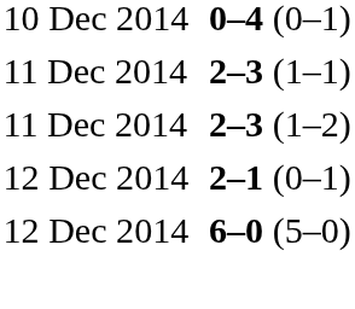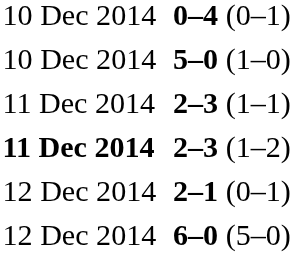 <table style="font-size:90%; margin: 0 auto;">
 <tr>
 <td>10 Dec 2014</td>
 <td align="right"></td>
 <td align="center"><strong>0–4</strong> (0–1)</td>
 <td><strong></strong></td>
 </tr>
 <tr>
+<td>10 Dec 2014</td>
+<td align="right"><strong></strong></td>
+<td align="center"><strong>5–0</strong> (1–0)</td>
+<td></td>
+</tr>
+<tr>
 <td>11 Dec 2014</td>
 <td align="right"></td>
 <td align="center"><strong>2–3</strong> (1–1)</td>
 <td><strong></strong></td>
 </tr>
 <tr>
-<td>11 Dec 2014</td>
+<td><strong>11 Dec 2014</strong></td>
 <td align="right"></td>
 <td align="center"><strong>2–3</strong> (1–2)</td>
 <td><strong></strong></td>
 </tr>
 <tr>
 <td>12 Dec 2014</td>
 <td align="right"><strong></strong></td>
 <td align="center"><strong>2–1</strong> (0–1)</td>
 <td></td>
 </tr>
 <tr>
 <td>12 Dec 2014</td>
 <td align="right"><strong></strong></td>
 <td align="center"><strong>6–0</strong> (5–0)</td>
 <td></td>
 </tr>
 </table>
